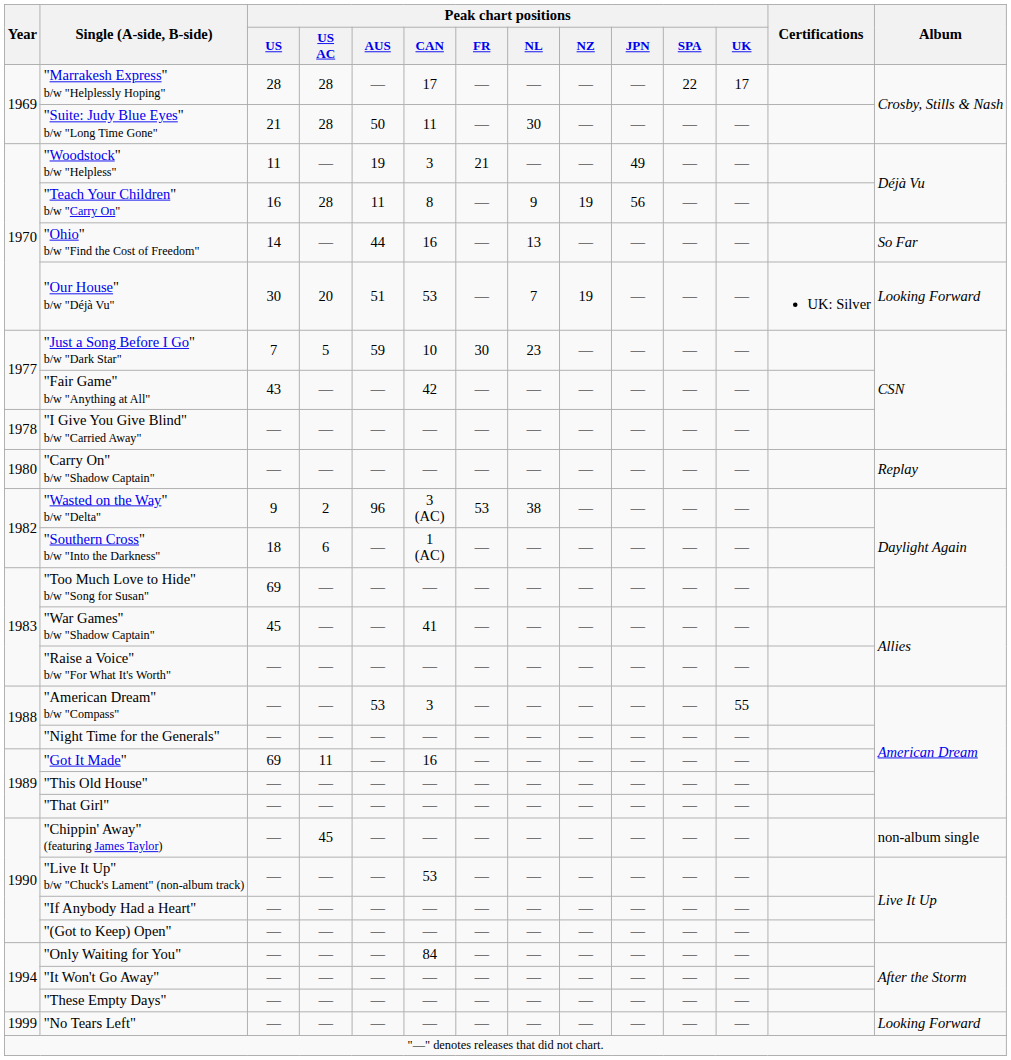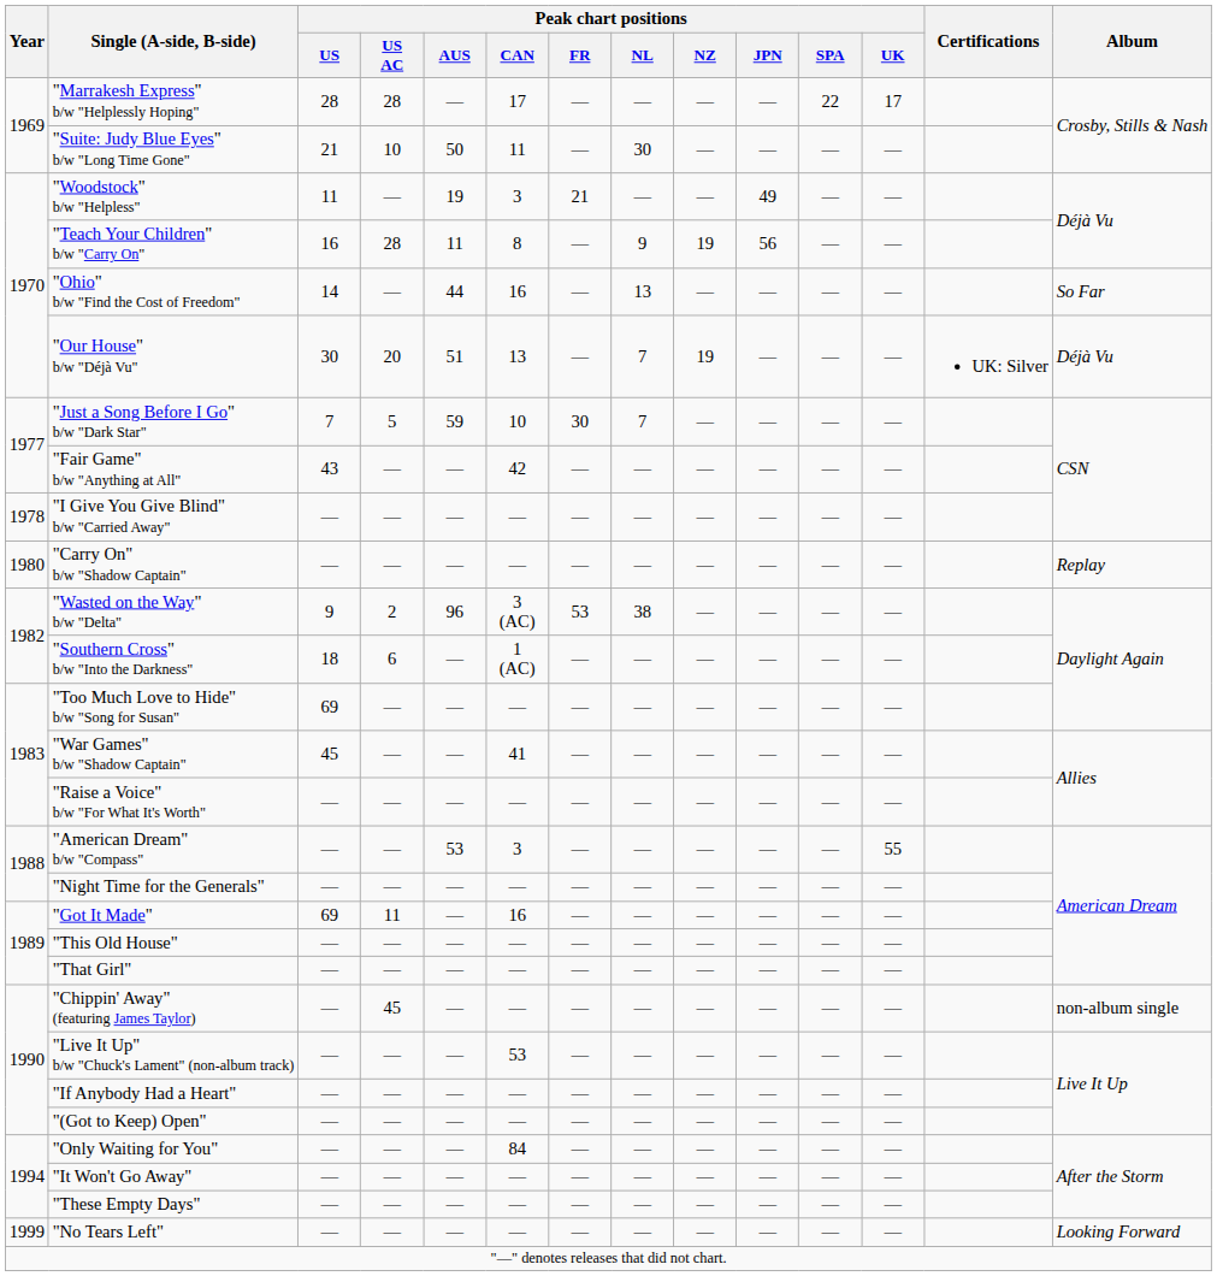 <table class="wikitable">
 <tr>
 <th rowspan="2">Year</th>
 <th rowspan="2">Single (A-side, B-side)</th>
 <th colspan="10">Peak chart positions</th>
 <th rowspan="2">Certifications</th>
 <th rowspan="2">Album</th>
 </tr>
 <tr>
 <th scope="col" style="width:3.5em;font-size:90%;"><a href='#'>US</a><br></th>
 <th scope="col" style="width:3.5em;font-size:90%;"><a href='#'>US<br>AC</a><br></th>
 <th scope="col" style="width:3.5em;font-size:90%;"><a href='#'>AUS</a><br></th>
 <th scope="col" style="width:3.5em;font-size:90%;"><a href='#'>CAN</a><br></th>
 <th scope="col" style="width:3.5em;font-size:90%;"><a href='#'>FR</a><br></th>
 <th scope="col" style="width:3.5em;font-size:90%;"><a href='#'>NL</a><br></th>
 <th scope="col" style="width:3.5em;font-size:90%;"><a href='#'>NZ</a><br></th>
 <th scope="col" style="width:3.5em;font-size:90%;"><a href='#'>JPN</a><br></th>
 <th scope="col" style="width:3.5em;font-size:90%;"><a href='#'>SPA</a><br></th>
 <th scope="col" style="width:3.5em;font-size:90%;"><a href='#'>UK</a><br></th>
 </tr>
 <tr>
 <td rowspan="2">1969</td>
 <td>"<a href='#'>Marrakesh Express</a>"<br><small>b/w "Helplessly Hoping"</small></td>
 <td align="center">28</td>
 <td align="center">28</td>
 <td align="center">—</td>
 <td align="center">17</td>
 <td align="center">—</td>
 <td align="center">—</td>
 <td align="center">—</td>
 <td align="center">—</td>
 <td align="center">22</td>
 <td align="center">17</td>
 <td></td>
 <td rowspan="2"><em>Crosby, Stills & Nash</em></td>
 </tr>
 <tr>
 <td>"<a href='#'>Suite: Judy Blue Eyes</a>"<br><small>b/w "Long Time Gone"</small></td>
 <td align="center">21</td>
-<td align="center">28</td>
+<td align="center">10</td>
 <td align="center">50</td>
 <td align="center">11</td>
 <td align="center">—</td>
 <td align="center">30</td>
 <td align="center">—</td>
 <td align="center">—</td>
 <td align="center">—</td>
 <td align="center">—</td>
 <td></td>
 </tr>
 <tr>
 <td rowspan="4">1970</td>
 <td>"<a href='#'>Woodstock</a>"<br><small>b/w "Helpless"</small></td>
 <td align="center">11</td>
 <td align="center">—</td>
 <td align="center">19</td>
 <td align="center">3</td>
 <td align="center">21</td>
 <td align="center">—</td>
 <td align="center">—</td>
 <td align="center">49</td>
 <td align="center">—</td>
 <td align="center">—</td>
 <td></td>
 <td rowspan="2"><em>Déjà Vu</em></td>
 </tr>
 <tr>
 <td>"<a href='#'>Teach Your Children</a>"<br><small>b/w "<a href='#'>Carry On</a>"</small></td>
 <td align="center">16</td>
 <td align="center">28</td>
 <td align="center">11</td>
 <td align="center">8</td>
 <td align="center">—</td>
 <td align="center">9</td>
 <td align="center">19</td>
 <td align="center">56</td>
 <td align="center">—</td>
 <td align="center">—</td>
 <td></td>
 </tr>
 <tr>
 <td>"<a href='#'>Ohio</a>"<br><small>b/w "Find the Cost of Freedom"</small></td>
 <td align="center">14</td>
 <td align="center">—</td>
 <td align="center">44</td>
 <td align="center">16</td>
 <td align="center">—</td>
 <td align="center">13</td>
 <td align="center">—</td>
 <td align="center">—</td>
 <td align="center">—</td>
 <td align="center">—</td>
 <td></td>
 <td><em>So Far</em></td>
 </tr>
 <tr>
 <td>"<a href='#'>Our House</a>"<br><small>b/w "Déjà Vu"</small></td>
 <td align="center">30</td>
 <td align="center">20</td>
 <td align="center">51</td>
-<td align="center">53</td>
+<td align="center">13</td>
 <td align="center">—</td>
 <td align="center">7</td>
 <td align="center">19</td>
 <td align="center">—</td>
 <td align="center">—</td>
 <td align="center">—</td>
 <td><br><ul><li>UK: Silver</li></ul></td>
-<td><em>Looking Forward</em></td>
+<td><em>Déjà Vu</em></td>
 </tr>
 <tr>
 <td rowspan="2">1977</td>
 <td>"<a href='#'>Just a Song Before I Go</a>"<br><small>b/w "Dark Star"</small></td>
 <td align="center">7</td>
 <td align="center">5</td>
 <td align="center">59</td>
 <td align="center">10</td>
 <td align="center">30</td>
-<td align="center">23</td>
+<td align="center">7</td>
 <td align="center">—</td>
 <td align="center">—</td>
 <td align="center">—</td>
 <td align="center">—</td>
 <td></td>
 <td rowspan="3"><em>CSN</em></td>
 </tr>
 <tr>
 <td>"Fair Game"<br><small>b/w "Anything at All"</small></td>
 <td align="center">43</td>
 <td align="center">—</td>
 <td align="center">—</td>
 <td align="center">42</td>
 <td align="center">—</td>
 <td align="center">—</td>
 <td align="center">—</td>
 <td align="center">—</td>
 <td align="center">—</td>
 <td align="center">—</td>
 <td></td>
 </tr>
 <tr>
 <td>1978</td>
 <td>"I Give You Give Blind"<br><small>b/w "Carried Away"</small></td>
 <td align="center">—</td>
 <td align="center">—</td>
 <td align="center">—</td>
 <td align="center">—</td>
 <td align="center">—</td>
 <td align="center">—</td>
 <td align="center">—</td>
 <td align="center">—</td>
 <td align="center">—</td>
 <td align="center">—</td>
 <td></td>
 </tr>
 <tr>
 <td>1980</td>
 <td>"Carry On"<br><small>b/w "Shadow Captain"</small></td>
 <td align="center">—</td>
 <td align="center">—</td>
 <td align="center">—</td>
 <td align="center">—</td>
 <td align="center">—</td>
 <td align="center">—</td>
 <td align="center">—</td>
 <td align="center">—</td>
 <td align="center">—</td>
 <td align="center">—</td>
 <td></td>
 <td align="left"><em>Replay</em></td>
 </tr>
 <tr>
 <td rowspan="2">1982</td>
 <td>"<a href='#'>Wasted on the Way</a>"<br><small>b/w "Delta"</small></td>
 <td align="center">9</td>
 <td align="center">2</td>
 <td align="center">96</td>
 <td align="center">3<br>(AC)</td>
 <td align="center">53</td>
 <td align="center">38</td>
 <td align="center">—</td>
 <td align="center">—</td>
 <td align="center">—</td>
 <td align="center">—</td>
 <td></td>
 <td rowspan="3"><em>Daylight Again</em></td>
 </tr>
 <tr>
 <td>"<a href='#'>Southern Cross</a>"<br><small>b/w "Into the Darkness"</small></td>
 <td align="center">18</td>
 <td align="center">6</td>
 <td align="center">—</td>
 <td align="center">1<br>(AC)</td>
 <td align="center">—</td>
 <td align="center">—</td>
 <td align="center">—</td>
 <td align="center">—</td>
 <td align="center">—</td>
 <td align="center">—</td>
 <td></td>
 </tr>
 <tr>
 <td rowspan="3">1983</td>
 <td>"Too Much Love to Hide"<br><small>b/w "Song for Susan"</small></td>
 <td align="center">69</td>
 <td align="center">—</td>
 <td align="center">—</td>
 <td align="center">—</td>
 <td align="center">—</td>
 <td align="center">—</td>
 <td align="center">—</td>
 <td align="center">—</td>
 <td align="center">—</td>
 <td align="center">—</td>
 <td></td>
 </tr>
 <tr>
 <td>"War Games"<br><small>b/w "Shadow Captain"</small></td>
 <td align="center">45</td>
 <td align="center">—</td>
 <td align="center">—</td>
 <td align="center">41</td>
 <td align="center">—</td>
 <td align="center">—</td>
 <td align="center">—</td>
 <td align="center">—</td>
 <td align="center">—</td>
 <td align="center">—</td>
 <td></td>
 <td align="left" rowspan="2"><em>Allies</em></td>
 </tr>
 <tr>
 <td>"Raise a Voice"<br><small>b/w "For What It's Worth"</small></td>
 <td align="center">—</td>
 <td align="center">—</td>
 <td align="center">—</td>
 <td align="center">—</td>
 <td align="center">—</td>
 <td align="center">—</td>
 <td align="center">—</td>
 <td align="center">—</td>
 <td align="center">—</td>
 <td align="center">—</td>
 <td></td>
 </tr>
 <tr>
 <td rowspan="2">1988</td>
 <td>"American Dream"<br><small>b/w "Compass"</small></td>
 <td align="center">—</td>
 <td align="center">—</td>
 <td align="center">53</td>
 <td align="center">3</td>
 <td align="center">—</td>
 <td align="center">—</td>
 <td align="center">—</td>
 <td align="center">—</td>
 <td align="center">—</td>
 <td align="center">55</td>
 <td></td>
 <td rowspan="5"><em><a href='#'>American Dream</a></em></td>
 </tr>
 <tr>
 <td>"Night Time for the Generals"</td>
 <td align="center">—</td>
 <td align="center">—</td>
 <td align="center">—</td>
 <td align="center">—</td>
 <td align="center">—</td>
 <td align="center">—</td>
 <td align="center">—</td>
 <td align="center">—</td>
 <td align="center">—</td>
 <td align="center">—</td>
 <td></td>
 </tr>
 <tr>
 <td rowspan="3">1989</td>
 <td>"<a href='#'>Got It Made</a>"</td>
 <td align="center">69</td>
 <td align="center">11</td>
 <td align="center">—</td>
 <td align="center">16</td>
 <td align="center">—</td>
 <td align="center">—</td>
 <td align="center">—</td>
 <td align="center">—</td>
 <td align="center">—</td>
 <td align="center">—</td>
 <td></td>
 </tr>
 <tr>
 <td>"This Old House"</td>
 <td align="center">—</td>
 <td align="center">—</td>
 <td align="center">—</td>
 <td align="center">—</td>
 <td align="center">—</td>
 <td align="center">—</td>
 <td align="center">—</td>
 <td align="center">—</td>
 <td align="center">—</td>
 <td align="center">—</td>
 <td></td>
 </tr>
 <tr>
 <td>"That Girl"</td>
 <td align="center">—</td>
 <td align="center">—</td>
 <td align="center">—</td>
 <td align="center">—</td>
 <td align="center">—</td>
 <td align="center">—</td>
 <td align="center">—</td>
 <td align="center">—</td>
 <td align="center">—</td>
 <td align="center">—</td>
 <td></td>
 </tr>
 <tr>
 <td rowspan="4">1990</td>
 <td>"Chippin' Away"<br><small>(featuring <a href='#'>James Taylor</a>)</small></td>
 <td align="center">—</td>
 <td align="center">45</td>
 <td align="center">—</td>
 <td align="center">—</td>
 <td align="center">—</td>
 <td align="center">—</td>
 <td align="center">—</td>
 <td align="center">—</td>
 <td align="center">—</td>
 <td align="center">—</td>
 <td></td>
 <td>non-album single</td>
 </tr>
 <tr>
 <td>"Live It Up"<br><small>b/w "Chuck's Lament" (non-album track)</small></td>
 <td align="center">—</td>
 <td align="center">—</td>
 <td align="center">—</td>
 <td align="center">53</td>
 <td align="center">—</td>
 <td align="center">—</td>
 <td align="center">—</td>
 <td align="center">—</td>
 <td align="center">—</td>
 <td align="center">—</td>
 <td></td>
 <td rowspan="3"><em>Live It Up</em></td>
 </tr>
 <tr>
 <td>"If Anybody Had a Heart"</td>
 <td align="center">—</td>
 <td align="center">—</td>
 <td align="center">—</td>
 <td align="center">—</td>
 <td align="center">—</td>
 <td align="center">—</td>
 <td align="center">—</td>
 <td align="center">—</td>
 <td align="center">—</td>
 <td align="center">—</td>
 <td></td>
 </tr>
 <tr>
 <td>"(Got to Keep) Open"</td>
 <td align="center">—</td>
 <td align="center">—</td>
 <td align="center">—</td>
 <td align="center">—</td>
 <td align="center">—</td>
 <td align="center">—</td>
 <td align="center">—</td>
 <td align="center">—</td>
 <td align="center">—</td>
 <td align="center">—</td>
 <td></td>
 </tr>
 <tr>
 <td rowspan="3">1994</td>
 <td>"Only Waiting for You"</td>
 <td align="center">—</td>
 <td align="center">—</td>
 <td align="center">—</td>
 <td align="center">84</td>
 <td align="center">—</td>
 <td align="center">—</td>
 <td align="center">—</td>
 <td align="center">—</td>
 <td align="center">—</td>
 <td align="center">—</td>
 <td></td>
 <td rowspan="3"><em>After the Storm</em></td>
 </tr>
 <tr>
 <td>"It Won't Go Away"</td>
 <td align="center">—</td>
 <td align="center">—</td>
 <td align="center">—</td>
 <td align="center">—</td>
 <td align="center">—</td>
 <td align="center">—</td>
 <td align="center">—</td>
 <td align="center">—</td>
 <td align="center">—</td>
 <td align="center">—</td>
 <td></td>
 </tr>
 <tr>
 <td>"These Empty Days"</td>
 <td align="center">—</td>
 <td align="center">—</td>
 <td align="center">—</td>
 <td align="center">—</td>
 <td align="center">—</td>
 <td align="center">—</td>
 <td align="center">—</td>
 <td align="center">—</td>
 <td align="center">—</td>
 <td align="center">—</td>
 <td></td>
 </tr>
 <tr>
 <td>1999</td>
 <td>"No Tears Left"</td>
 <td align="center">—</td>
 <td align="center">—</td>
 <td align="center">—</td>
 <td align="center">—</td>
 <td align="center">—</td>
 <td align="center">—</td>
 <td align="center">—</td>
 <td align="center">—</td>
 <td align="center">—</td>
 <td align="center">—</td>
 <td></td>
 <td><em>Looking Forward</em></td>
 </tr>
 <tr>
 <td colspan="18" align="center" style="font-size:85%">"—" denotes releases that did not chart.</td>
 </tr>
 </table>
